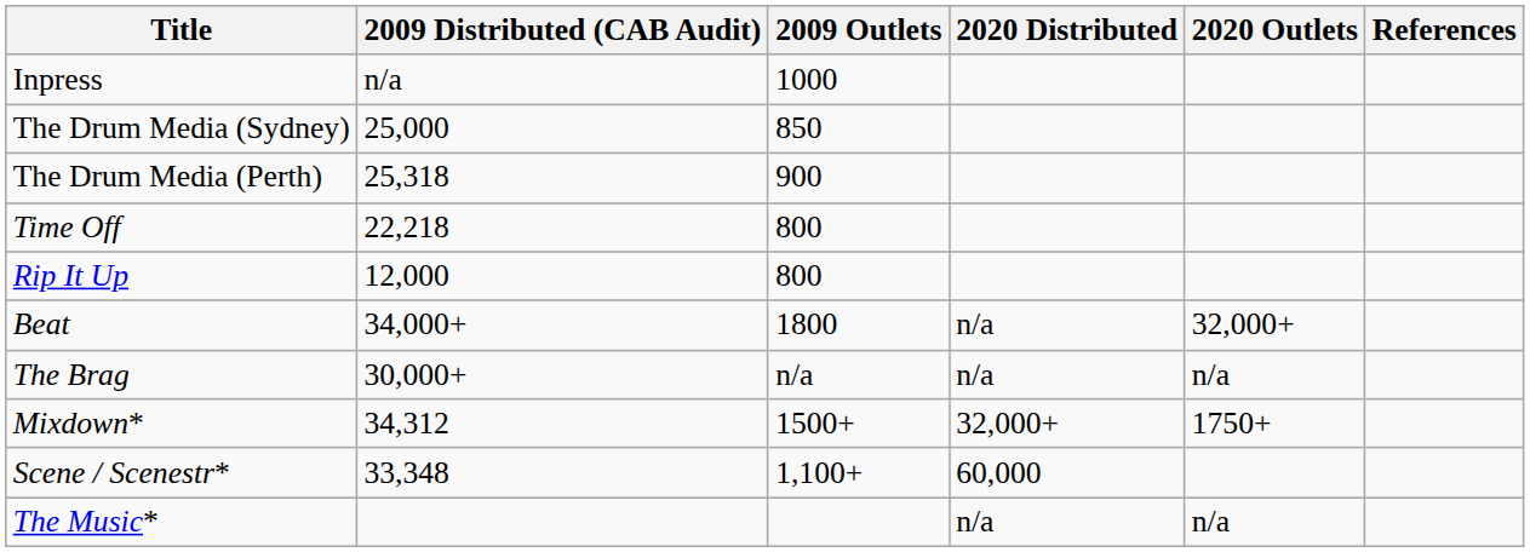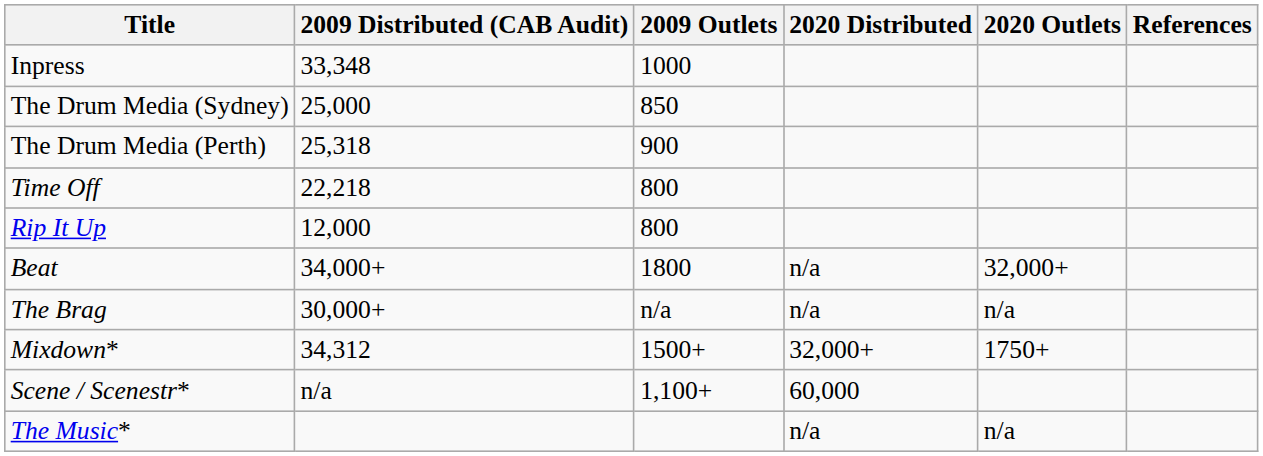 <table class="wikitable sortable">
 <tr>
 <th>Title</th>
 <th>2009 Distributed (CAB Audit)</th>
 <th>2009 Outlets</th>
 <th>2020 Distributed</th>
 <th>2020 Outlets</th>
 <th>References</th>
 </tr>
 <tr>
 <td>Inpress</td>
-<td>n/a</td>
+<td>33,348</td>
 <td>1000</td>
 <td></td>
 <td></td>
 <td></td>
 </tr>
 <tr>
 <td>The Drum Media (Sydney)</td>
 <td>25,000</td>
 <td>850</td>
 <td></td>
 <td></td>
 <td></td>
 </tr>
 <tr>
 <td>The Drum Media (Perth)</td>
 <td>25,318</td>
 <td>900</td>
 <td></td>
 <td></td>
 <td></td>
 </tr>
 <tr>
 <td><em>Time Off</em></td>
 <td>22,218</td>
 <td>800</td>
 <td></td>
 <td></td>
 <td></td>
 </tr>
 <tr>
 <td><a href='#'><em>Rip It Up</em></a></td>
 <td>12,000</td>
 <td>800</td>
 <td></td>
 <td></td>
 <td></td>
 </tr>
 <tr>
 <td><em>Beat</em></td>
 <td>34,000+</td>
 <td>1800</td>
 <td>n/a</td>
 <td>32,000+</td>
 <td></td>
 </tr>
 <tr>
 <td><em>The Brag</em></td>
 <td>30,000+</td>
 <td>n/a</td>
 <td>n/a</td>
 <td>n/a</td>
 <td></td>
 </tr>
 <tr>
 <td><em>Mixdown</em>*</td>
 <td>34,312</td>
 <td>1500+</td>
 <td>32,000+</td>
 <td>1750+</td>
 <td></td>
 </tr>
 <tr>
 <td><em>Scene / Scenestr</em>*</td>
-<td>33,348</td>
+<td>n/a</td>
 <td>1,100+</td>
 <td>60,000</td>
 <td></td>
 <td></td>
 </tr>
 <tr>
 <td><em><a href='#'>The Music</a></em>*</td>
 <td></td>
 <td></td>
 <td>n/a</td>
 <td>n/a</td>
 <td></td>
 </tr>
 </table>
